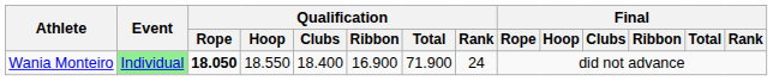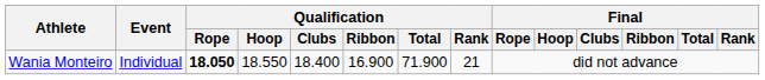 <table class=wikitable style="font-size:90%">
 <tr>
 <th rowspan=2>Athlete</th>
 <th rowspan=2>Event</th>
 <th colspan=6>Qualification</th>
 <th colspan=6>Final</th>
 </tr>
 <tr style="font-size:95%">
 <th>Rope</th>
 <th>Hoop</th>
 <th>Clubs</th>
 <th>Ribbon</th>
 <th>Total</th>
 <th>Rank</th>
 <th>Rope</th>
 <th>Hoop</th>
 <th>Clubs</th>
 <th>Ribbon</th>
 <th>Total</th>
 <th>Rank</th>
 </tr>
 <tr align=center>
 <td align=left><a href='#'>Wania Monteiro</a></td>
-<td align=left style="background: lightgreen;"><a href='#'>Individual</a></td>
+<td align=left><a href='#'>Individual</a></td>
 <td><strong>18.050</strong></td>
 <td>18.550</td>
 <td>18.400</td>
 <td>16.900</td>
 <td>71.900</td>
-<td>24</td>
+<td>21</td>
 <td colspan=6>did not advance</td>
 </tr>
 </table>
